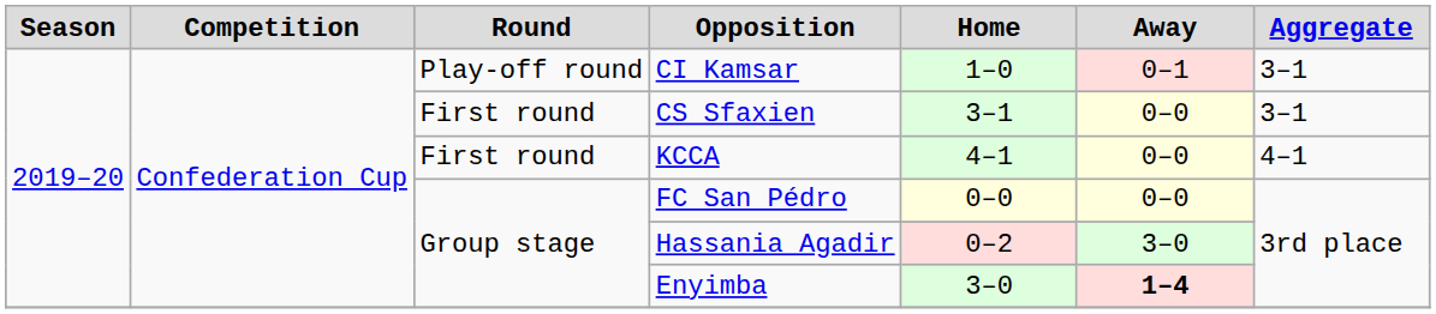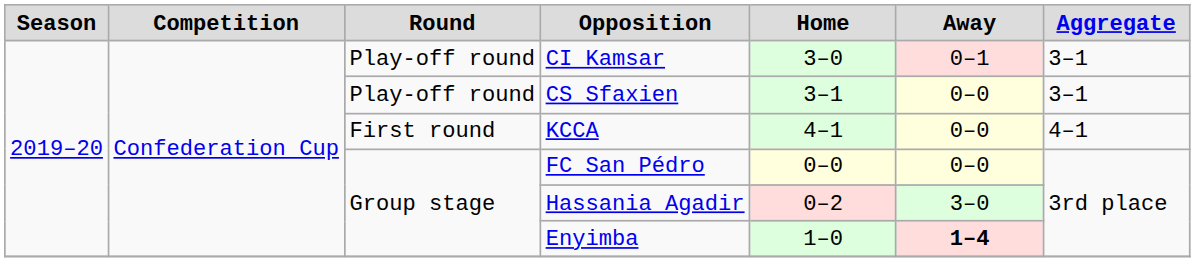 <table class="sortable plainrowheaders wikitable">
 <tr>
 <th style="background:#DCDCDC">Season</th>
 <th style="background:#DCDCDC">Competition</th>
 <th style="background:#DCDCDC">Round</th>
 <th style="background:#DCDCDC">Opposition</th>
 <th width="80" style="background:#DCDCDC">Home</th>
 <th width="80" style="background:#DCDCDC">Away</th>
 <th width="80" style="background:#DCDCDC"><a href='#'>Aggregate</a></th>
 </tr>
 <tr>
 <td rowspan="6"><a href='#'>2019–20</a></td>
 <td rowspan="6"><a href='#'>Confederation Cup</a></td>
 <td align=left>Play-off round</td>
 <td align=left> <a href='#'>CI Kamsar</a></td>
-<td style="background:#dfd; text-align:center">1–0</td>
+<td style="background:#dfd; text-align:center">3–0</td>
 <td style="background:#fdd; text-align:center">0–1</td>
 <td>3–1</td>
 </tr>
 <tr>
-<td align=left>First round</td>
+<td align=left>Play-off round</td>
 <td align=left> <a href='#'>CS Sfaxien</a></td>
 <td style="background:#dfd; text-align:center">3–1</td>
 <td style="background:#ffd; text-align:center">0–0</td>
 <td>3–1</td>
 </tr>
 <tr>
 <td align=left>First round</td>
 <td align=left> <a href='#'>KCCA</a></td>
 <td style="background:#dfd; text-align:center">4–1</td>
 <td style="background:#ffd; text-align:center">0–0</td>
 <td>4–1</td>
 </tr>
 <tr>
 <td rowspan="3">Group stage</td>
 <td align=left> <a href='#'>FC San Pédro</a></td>
 <td style="background:#ffd; text-align:center">0–0</td>
 <td style="background:#ffd; text-align:center">0–0</td>
 <td rowspan="3">3rd place</td>
 </tr>
 <tr>
 <td align=left> <a href='#'>Hassania Agadir</a></td>
 <td style="background:#fdd; text-align:center">0–2</td>
 <td style="background:#dfd; text-align:center">3–0</td>
 </tr>
 <tr>
 <td align=left> <a href='#'>Enyimba</a></td>
-<td style="background:#dfd; text-align:center">3–0</td>
+<td style="background:#dfd; text-align:center">1–0</td>
 <td style="background:#fdd; text-align:center"><strong>1–4</strong></td>
 </tr>
 <tr>
 </tr>
 </table>
